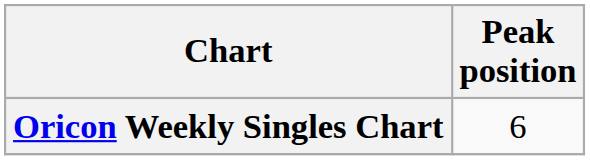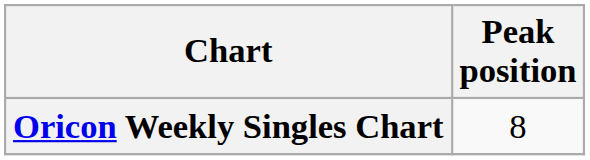 <table class="wikitable plainrowheaders" style="text-align:center;">
 <tr>
 <th>Chart</th>
 <th>Peak<br>position</th>
 </tr>
 <tr>
 <th scope="row"><a href='#'>Oricon</a> Weekly Singles Chart</th>
-<td style="text-align:center;">6</td>
+<td style="text-align:center;">8</td>
 </tr>
 <tr>
 </tr>
 </table>
